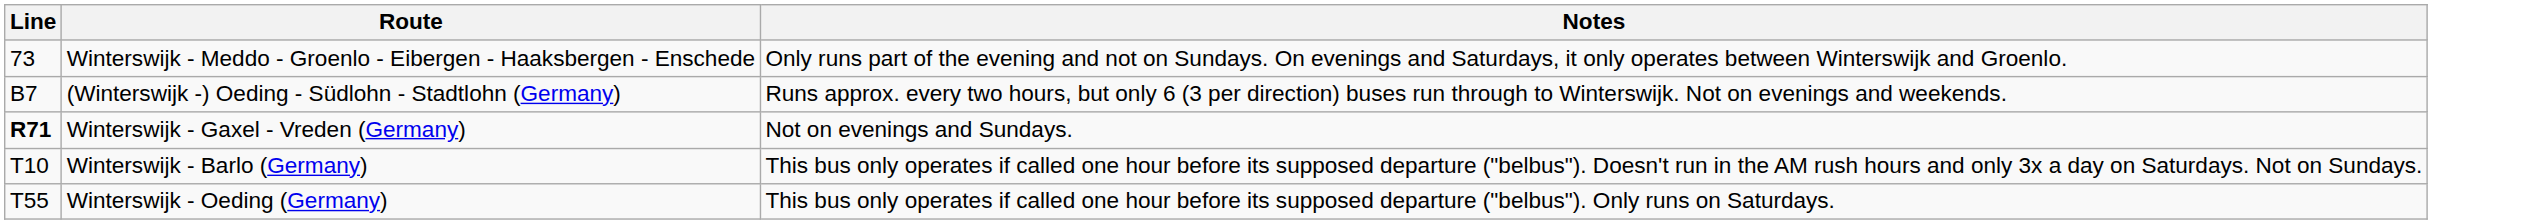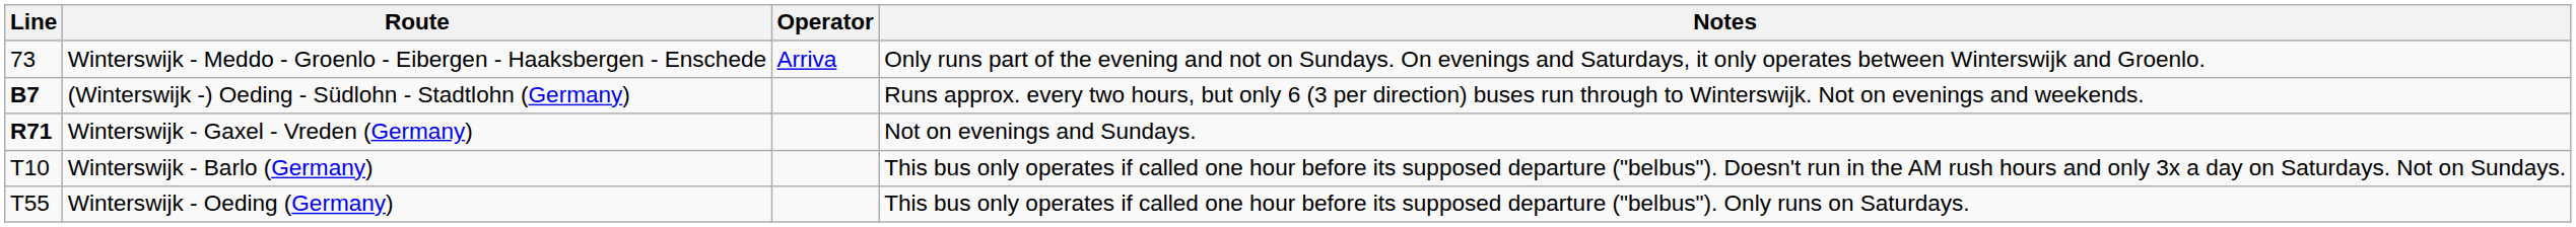 <table class="wikitable">
 <tr>
 <th>Line</th>
 <th>Route</th>
+<th>Operator</th>
 <th>Notes</th>
 </tr>
 <tr>
 <td>73</td>
 <td>Winterswijk - Meddo - Groenlo - Eibergen - Haaksbergen - Enschede</td>
+<td><a href='#'>Arriva</a></td>
 <td>Only runs part of the evening and not on Sundays. On evenings and Saturdays, it only operates between Winterswijk and Groenlo.</td>
 </tr>
 <tr>
-<td>B7</td>
+<td><strong>B7</strong></td>
 <td>(Winterswijk -) Oeding - Südlohn - Stadtlohn (<a href='#'>Germany</a>)</td>
+<td></td>
 <td>Runs approx. every two hours, but only 6 (3 per direction) buses run through to Winterswijk. Not on evenings and weekends.</td>
 </tr>
 <tr>
 <td><strong>R71</strong></td>
 <td>Winterswijk - Gaxel - Vreden (<a href='#'>Germany</a>)</td>
+<td></td>
 <td>Not on evenings and Sundays.</td>
 </tr>
 <tr>
 <td>T10</td>
 <td>Winterswijk - Barlo (<a href='#'>Germany</a>)</td>
+<td></td>
 <td>This bus only operates if called one hour before its supposed departure ("belbus"). Doesn't run in the AM rush hours and only 3x a day on Saturdays. Not on Sundays.</td>
 </tr>
 <tr>
 <td>T55</td>
 <td>Winterswijk - Oeding (<a href='#'>Germany</a>)</td>
+<td></td>
 <td>This bus only operates if called one hour before its supposed departure ("belbus"). Only runs on Saturdays.</td>
 </tr>
 </table>
